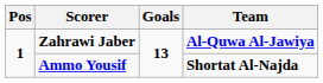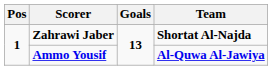 <table class="wikitable">
 <tr>
 <th>Pos</th>
 <th>Scorer</th>
 <th>Goals</th>
 <th>Team</th>
 </tr>
 <tr>
 <td rowspan=2 style="text-align:center;"><strong>1</strong></td>
 <td><strong>Zahrawi Jaber</strong></td>
 <td rowspan=2 style="text-align:center;"><strong>13</strong></td>
-<td><strong><a href='#'>Al-Quwa Al-Jawiya</a></strong></td>
+<td><strong>Shortat Al-Najda</strong></td>
 </tr>
 <tr>
 <td><strong><a href='#'>Ammo Yousif</a></strong></td>
-<td><strong>Shortat Al-Najda</strong></td>
+<td><strong><a href='#'>Al-Quwa Al-Jawiya</a></strong></td>
 </tr>
 </table>
